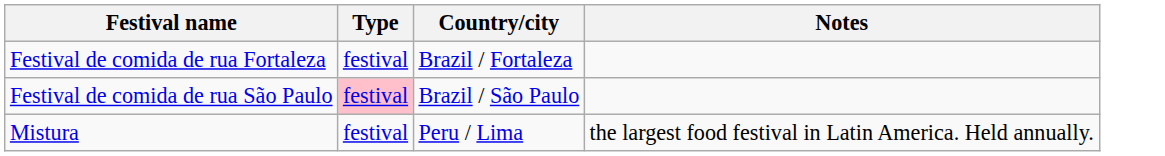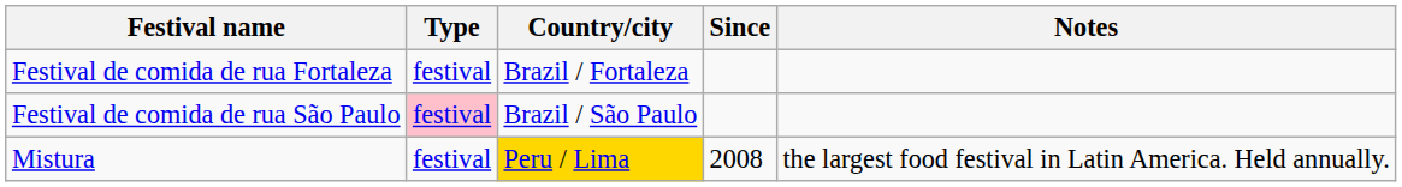 <table class="wikitable sortable" style="text-align:left;font-size:95%;">
 <tr>
 <th>Festival name</th>
 <th>Type</th>
 <th>Country/city</th>
+<th>Since</th>
 <th>Notes</th>
 </tr>
 <tr>
 <td><a href='#'>Festival de comida de rua Fortaleza</a></td>
 <td><a href='#'>festival</a></td>
 <td><a href='#'>Brazil</a> / <a href='#'>Fortaleza</a></td>
 <td></td>
+<td></td>
 </tr>
 <tr>
 <td><a href='#'>Festival de comida de rua São Paulo</a></td>
 <td style="background: pink;"><a href='#'>festival</a></td>
 <td><a href='#'>Brazil</a> / <a href='#'>São Paulo</a></td>
 <td></td>
+<td></td>
 </tr>
 <tr>
 <td><a href='#'>Mistura</a></td>
 <td><a href='#'>festival</a></td>
-<td><a href='#'>Peru</a> / <a href='#'>Lima</a></td>
+<td style="background: gold;"><a href='#'>Peru</a> / <a href='#'>Lima</a></td>
+<td>2008</td>
 <td>the largest food festival in Latin America. Held annually.</td>
 </tr>
 </table>
